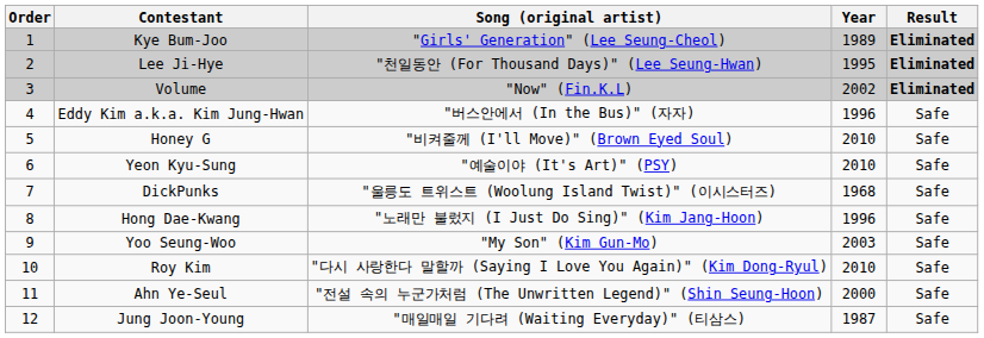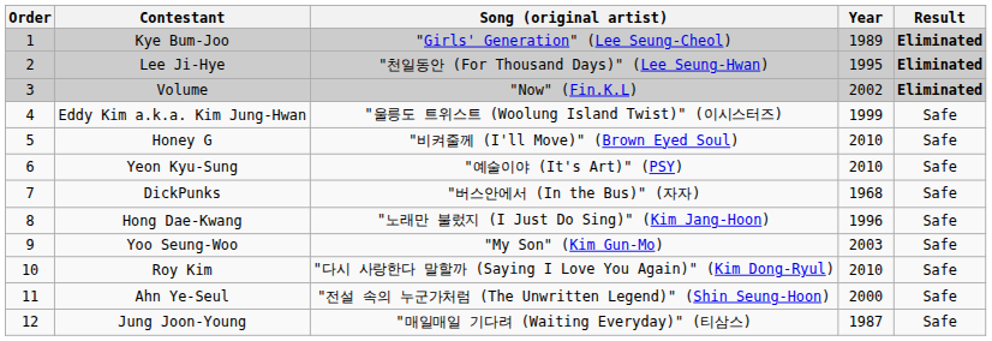 <table class="wikitable plainrowheaders" style="text-align:center;">
 <tr style="background:#f2f2f2;">
 <th scope="col">Order</th>
 <th scope="col">Contestant</th>
 <th scope="col">Song (original artist)</th>
 <th scope="col" style="width:45px;">Year</th>
 <th scope="col">Result</th>
 </tr>
 <tr style="background:#ccc;">
 <td>1</td>
 <td scope="row">Kye Bum-Joo</td>
 <td>"<a href='#'>Girls' Generation</a>" (<a href='#'>Lee Seung-Cheol</a>)</td>
 <td>1989</td>
 <td><strong>Eliminated</strong></td>
 </tr>
 <tr style="background:#ccc;">
 <td>2</td>
 <td scope="row">Lee Ji-Hye</td>
 <td>"천일동안 (For Thousand Days)" (<a href='#'>Lee Seung-Hwan</a>)</td>
 <td>1995</td>
 <td><strong>Eliminated</strong></td>
 </tr>
 <tr style="background:#ccc;">
 <td>3</td>
 <td scope="row">Volume</td>
 <td>"Now" (<a href='#'>Fin.K.L</a>)</td>
 <td>2002</td>
 <td><strong>Eliminated</strong></td>
 </tr>
 <tr>
 <td>4</td>
 <td scope="row">Eddy Kim a.k.a. Kim Jung-Hwan</td>
-<td>"버스안에서 (In the Bus)" (자자)</td>
-<td>1996</td>
+<td>"울릉도 트위스트 (Woolung Island Twist)" (이시스터즈)</td>
+<td>1999</td>
 <td>Safe</td>
 </tr>
 <tr>
 <td>5</td>
 <td scope="row">Honey G</td>
 <td>"비켜줄께 (I'll Move)" (<a href='#'>Brown Eyed Soul</a>)</td>
 <td>2010</td>
 <td>Safe</td>
 </tr>
 <tr>
 <td>6</td>
 <td scope="row">Yeon Kyu-Sung</td>
 <td>"예술이야 (It's Art)" (<a href='#'>PSY</a>)</td>
 <td>2010</td>
 <td>Safe</td>
 </tr>
 <tr>
 <td>7</td>
 <td scope="row">DickPunks</td>
-<td>"울릉도 트위스트 (Woolung Island Twist)" (이시스터즈)</td>
+<td>"버스안에서 (In the Bus)" (자자)</td>
 <td>1968</td>
 <td>Safe</td>
 </tr>
 <tr>
 <td>8</td>
 <td scope="row">Hong Dae-Kwang</td>
 <td>"노래만 불렀지 (I Just Do Sing)" (<a href='#'>Kim Jang-Hoon</a>)</td>
 <td>1996</td>
 <td>Safe</td>
 </tr>
 <tr>
 <td>9</td>
 <td scope="row">Yoo Seung-Woo</td>
 <td>"My Son" (<a href='#'>Kim Gun-Mo</a>)</td>
 <td>2003</td>
 <td>Safe</td>
 </tr>
 <tr>
 <td>10</td>
 <td scope="row">Roy Kim</td>
 <td>"다시 사랑한다 말할까 (Saying I Love You Again)" (<a href='#'>Kim Dong-Ryul</a>)</td>
 <td>2010</td>
 <td>Safe</td>
 </tr>
 <tr>
 <td>11</td>
 <td scope="row">Ahn Ye-Seul</td>
 <td>"전설 속의 누군가처럼 (The Unwritten Legend)" (<a href='#'>Shin Seung-Hoon</a>)</td>
 <td>2000</td>
 <td>Safe</td>
 </tr>
 <tr>
 <td>12</td>
 <td scope="row">Jung Joon-Young</td>
 <td>"매일매일 기다려 (Waiting Everyday)" (티삼스)</td>
 <td>1987</td>
 <td>Safe</td>
 </tr>
 </table>
